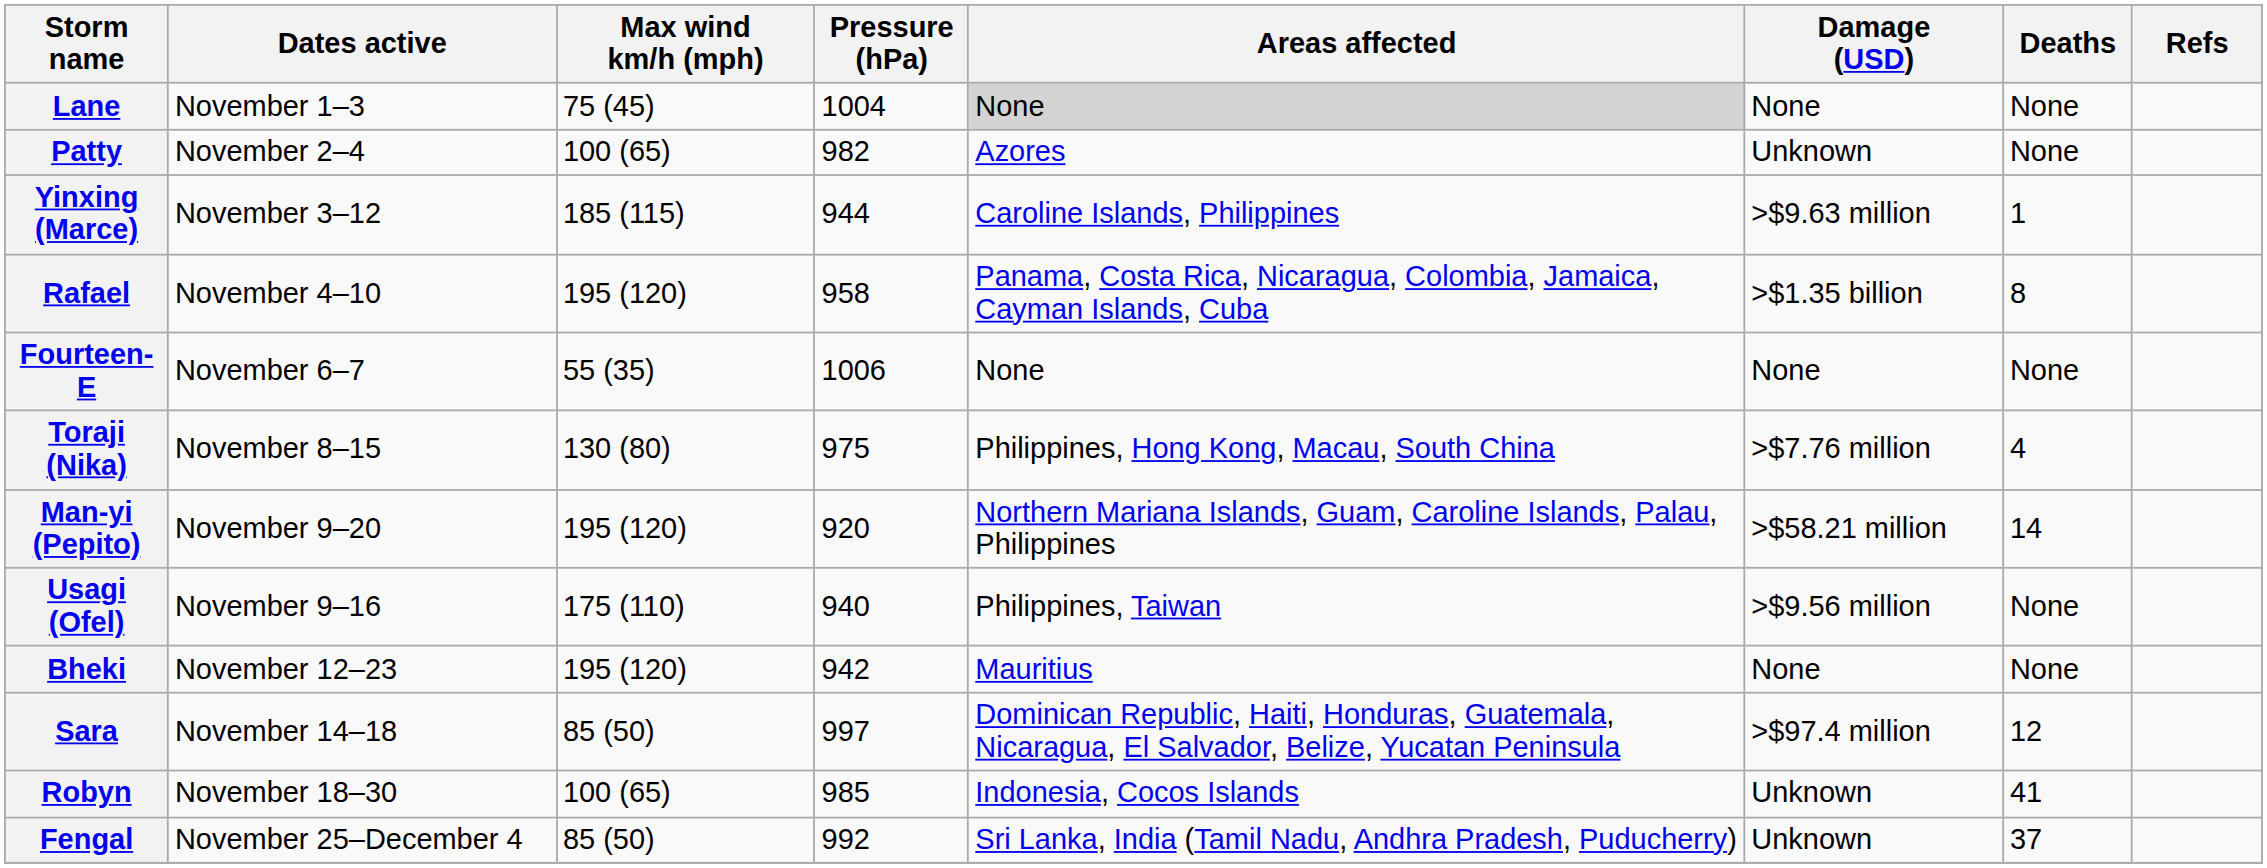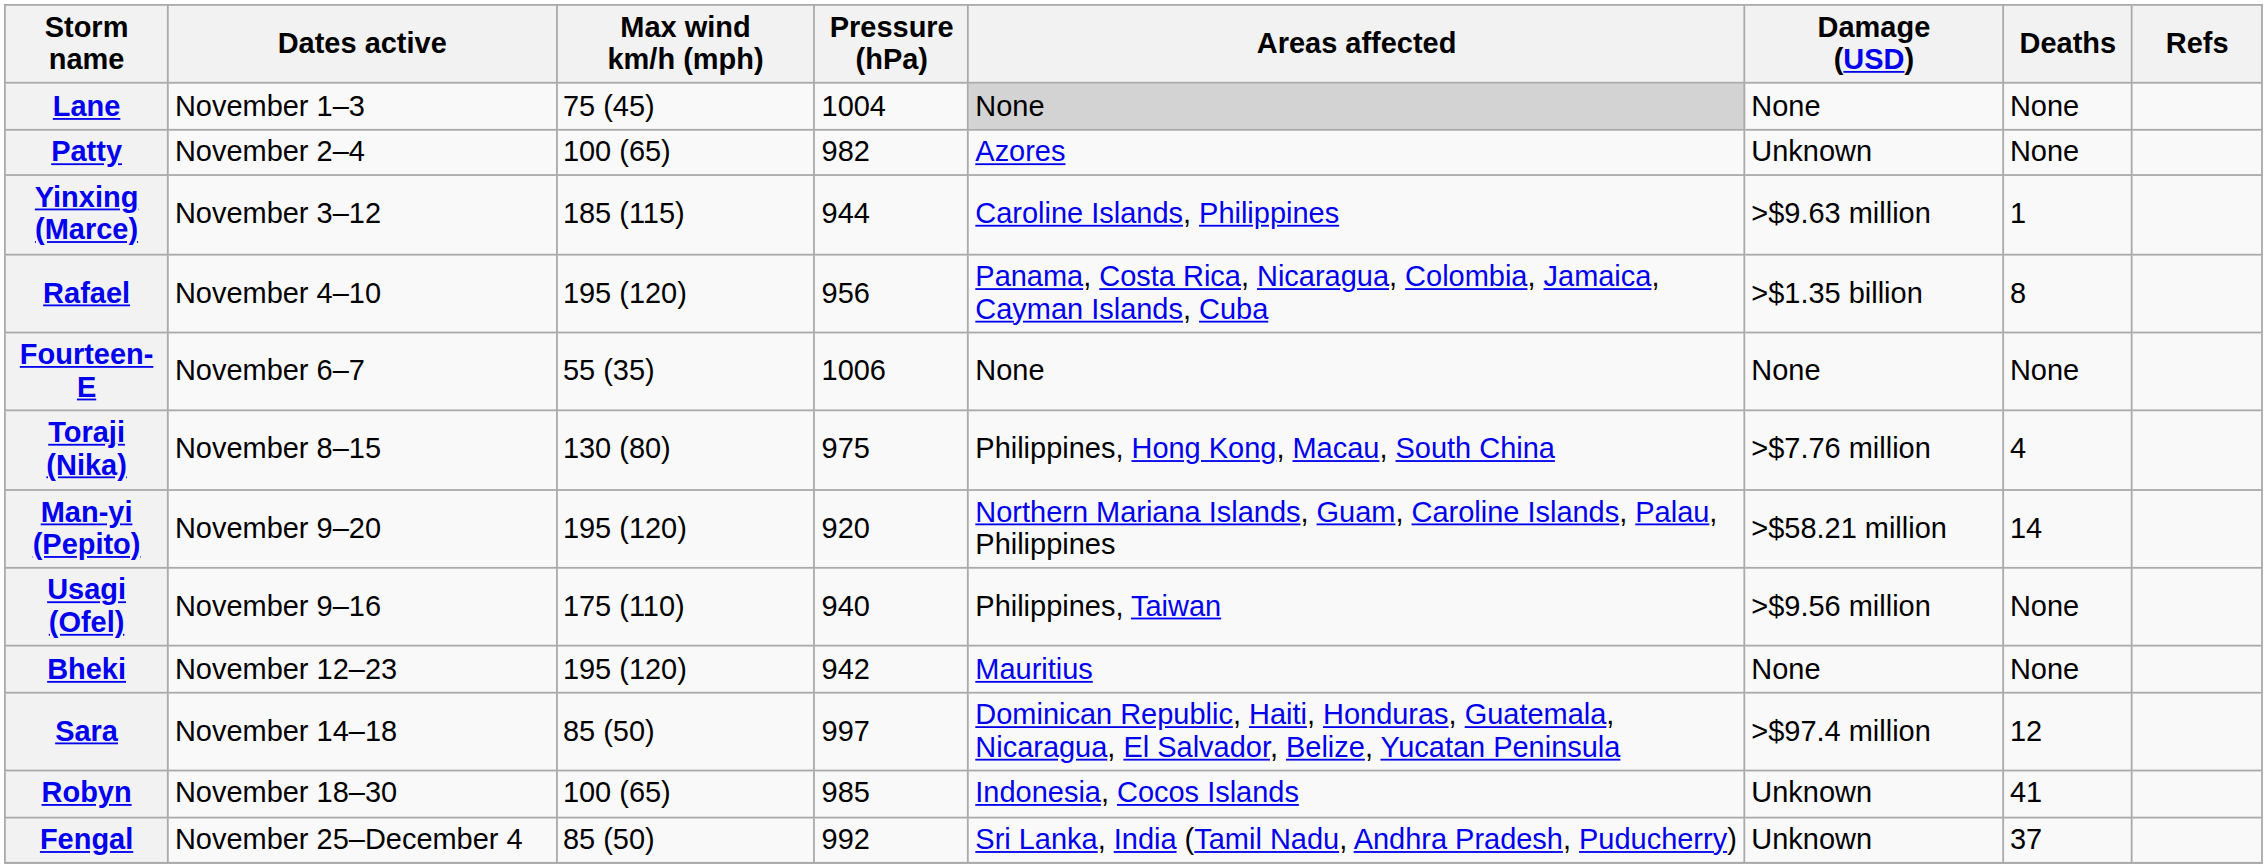 <table class="wikitable sortable">
 <tr>
 <th width="5%">Storm name</th>
 <th width="15%">Dates active</th>
 <th width="10%">Max wind<br>km/h (mph)</th>
 <th width="5%">Pressure<br>(hPa)</th>
 <th width="30%">Areas affected</th>
 <th width="10%">Damage<br>(<a href='#'>USD</a>)</th>
 <th width="5%">Deaths</th>
 <th width="5%">Refs</th>
 </tr>
 <tr>
 <th><a href='#'>Lane</a></th>
 <td>November 1–3</td>
 <td>75 (45)</td>
 <td>1004</td>
 <td style="background: lightgrey;">None</td>
 <td>None</td>
 <td>None</td>
 <td></td>
 </tr>
 <tr>
 <th><a href='#'>Patty</a></th>
 <td>November 2–4</td>
 <td>100 (65)</td>
 <td>982</td>
 <td><a href='#'>Azores</a></td>
 <td>Unknown</td>
 <td>None</td>
 <td></td>
 </tr>
 <tr>
 <th><a href='#'>Yinxing (Marce)</a></th>
 <td>November 3–12</td>
 <td>185 (115)</td>
 <td>944</td>
 <td><a href='#'>Caroline Islands</a>, <a href='#'>Philippines</a></td>
 <td>>$9.63 million</td>
 <td>1</td>
 <td></td>
 </tr>
 <tr>
 <th><a href='#'>Rafael</a></th>
 <td>November 4–10</td>
 <td>195 (120)</td>
-<td>958</td>
+<td>956</td>
 <td><a href='#'>Panama</a>, <a href='#'>Costa Rica</a>, <a href='#'>Nicaragua</a>, <a href='#'>Colombia</a>, <a href='#'>Jamaica</a>, <a href='#'>Cayman Islands</a>, <a href='#'>Cuba</a></td>
 <td>>$1.35 billion</td>
 <td>8</td>
 <td></td>
 </tr>
 <tr>
 <th><a href='#'>Fourteen-E</a></th>
 <td>November 6–7</td>
 <td>55 (35)</td>
 <td>1006</td>
 <td>None</td>
 <td>None</td>
 <td>None</td>
 <td></td>
 </tr>
 <tr>
 <th><a href='#'>Toraji (Nika)</a></th>
 <td>November 8–15</td>
 <td>130 (80)</td>
 <td>975</td>
 <td>Philippines, <a href='#'>Hong Kong</a>, <a href='#'>Macau</a>, <a href='#'>South China</a></td>
 <td>>$7.76 million</td>
 <td>4</td>
 <td></td>
 </tr>
 <tr>
 <th><a href='#'>Man-yi (Pepito)</a></th>
 <td>November 9–20</td>
 <td>195 (120)</td>
 <td>920</td>
 <td><a href='#'>Northern Mariana Islands</a>, <a href='#'>Guam</a>, <a href='#'>Caroline Islands</a>, <a href='#'>Palau</a>, Philippines</td>
 <td>>$58.21 million</td>
 <td>14</td>
 <td></td>
 </tr>
 <tr>
 <th><a href='#'>Usagi (Ofel)</a></th>
 <td>November 9–16</td>
 <td>175 (110)</td>
 <td>940</td>
 <td>Philippines, <a href='#'>Taiwan</a></td>
 <td>>$9.56 million</td>
 <td>None</td>
 <td></td>
 </tr>
 <tr>
 <th><a href='#'>Bheki</a></th>
 <td>November 12–23</td>
 <td>195 (120)</td>
 <td>942</td>
 <td><a href='#'>Mauritius</a></td>
 <td>None</td>
 <td>None</td>
 <td></td>
 </tr>
 <tr>
 <th><a href='#'>Sara</a></th>
 <td>November 14–18</td>
 <td>85 (50)</td>
 <td>997</td>
 <td><a href='#'>Dominican Republic</a>, <a href='#'>Haiti</a>, <a href='#'>Honduras</a>, <a href='#'>Guatemala</a>, <a href='#'>Nicaragua</a>, <a href='#'>El Salvador</a>, <a href='#'>Belize</a>, <a href='#'>Yucatan Peninsula</a></td>
 <td>>$97.4 million</td>
 <td>12</td>
 <td></td>
 </tr>
 <tr>
 <th><a href='#'>Robyn</a></th>
 <td>November 18–30</td>
 <td>100 (65)</td>
 <td>985</td>
 <td><a href='#'>Indonesia</a>, <a href='#'>Cocos Islands</a></td>
 <td>Unknown</td>
 <td>41</td>
 <td></td>
 </tr>
 <tr>
 <th><a href='#'>Fengal</a></th>
 <td>November 25–December 4</td>
 <td>85 (50)</td>
 <td>992</td>
 <td><a href='#'>Sri Lanka</a>, <a href='#'>India</a> (<a href='#'>Tamil Nadu</a>, <a href='#'>Andhra Pradesh</a>, <a href='#'>Puducherry</a>)</td>
 <td>Unknown</td>
 <td>37</td>
 <td></td>
 </tr>
 <tr>
 </tr>
 </table>
